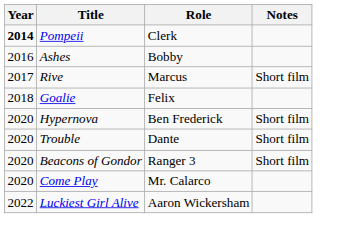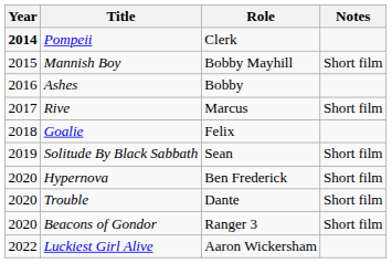 <table class="wikitable sortable">
 <tr>
 <th>Year</th>
 <th>Title</th>
 <th>Role</th>
 <th class="unsortable">Notes</th>
 </tr>
 <tr>
 <td><strong>2014</strong></td>
 <td><em><a href='#'>Pompeii</a></em></td>
 <td>Clerk</td>
 <td></td>
+</tr>
+<tr>
+<td>2015</td>
+<td><em>Mannish Boy</em></td>
+<td>Bobby Mayhill</td>
+<td>Short film</td>
 </tr>
 <tr>
 <td>2016</td>
 <td><em>Ashes</em></td>
 <td>Bobby</td>
 <td></td>
 </tr>
 <tr>
 <td>2017</td>
 <td><em>Rive</em></td>
 <td>Marcus</td>
 <td>Short film</td>
 </tr>
 <tr>
 <td>2018</td>
 <td><em><a href='#'>Goalie</a></em></td>
 <td>Felix</td>
 <td></td>
 </tr>
 <tr>
+<td>2019</td>
+<td><em>Solitude By Black Sabbath</em></td>
+<td>Sean</td>
+<td>Short film</td>
+</tr>
+<tr>
 <td>2020</td>
 <td><em>Hypernova</em></td>
 <td>Ben Frederick</td>
 <td>Short film</td>
 </tr>
 <tr>
 <td>2020</td>
 <td><em>Trouble</em></td>
 <td>Dante</td>
 <td>Short film</td>
 </tr>
 <tr>
 <td>2020</td>
 <td><em>Beacons of Gondor</em></td>
 <td>Ranger 3</td>
 <td>Short film</td>
 </tr>
 <tr>
-<td>2020</td>
-<td><em><a href='#'>Come Play</a></em></td>
-<td>Mr. Calarco</td>
-<td></td>
-</tr>
-<tr>
 <td>2022</td>
 <td><a href='#'><em>Luckiest Girl Alive</em></a></td>
 <td>Aaron Wickersham</td>
 <td></td>
 </tr>
 </table>
